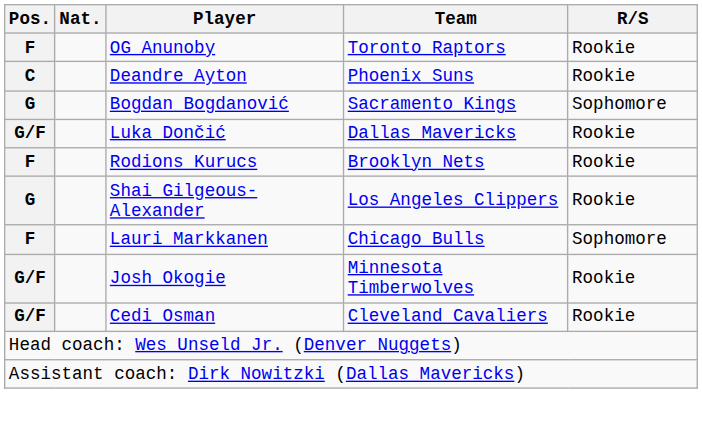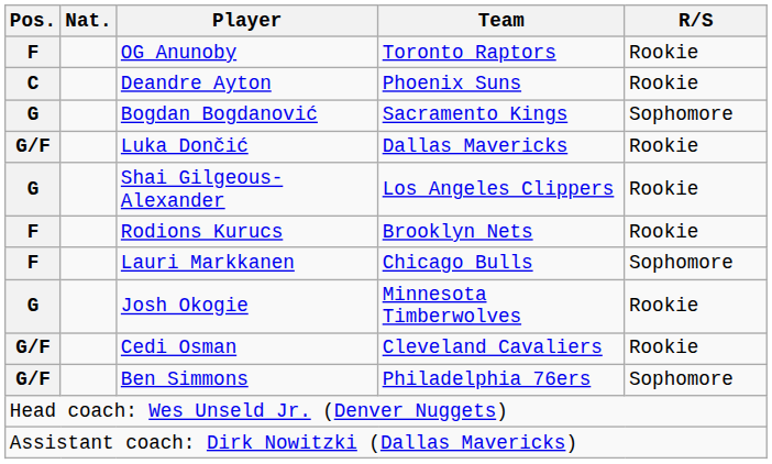 <table class="wikitable">
 <tr>
 <th>Pos.</th>
 <th>Nat.</th>
 <th style="width:170px;">Player</th>
 <th width=160>Team</th>
 <th width=90>R/S</th>
 </tr>
 <tr>
 <th>F</th>
 <td style="text-align:center"></td>
 <td><a href='#'>OG Anunoby</a></td>
 <td><a href='#'>Toronto Raptors</a></td>
 <td>Rookie</td>
 </tr>
 <tr>
 <th>C</th>
 <td style="text-align:center"></td>
 <td><a href='#'>Deandre Ayton</a></td>
 <td><a href='#'>Phoenix Suns</a></td>
 <td>Rookie</td>
 </tr>
 <tr>
 <th>G</th>
 <td style="text-align:center"></td>
 <td><a href='#'>Bogdan Bogdanović</a></td>
 <td><a href='#'>Sacramento Kings</a></td>
 <td>Sophomore</td>
 </tr>
 <tr>
 <th>G/F</th>
 <td style="text-align:center"></td>
 <td><a href='#'>Luka Dončić</a></td>
 <td><a href='#'>Dallas Mavericks</a></td>
 <td>Rookie</td>
 </tr>
 <tr>
+<th>G</th>
+<td style="text-align:center"></td>
+<td><a href='#'>Shai Gilgeous-Alexander</a></td>
+<td><a href='#'>Los Angeles Clippers</a></td>
+<td>Rookie</td>
+</tr>
+<tr>
 <th>F</th>
 <td style="text-align:center"></td>
 <td><a href='#'>Rodions Kurucs</a></td>
 <td><a href='#'>Brooklyn Nets</a></td>
-<td>Rookie</td>
-</tr>
-<tr>
-<th>G</th>
-<td style="text-align:center"></td>
-<td><a href='#'>Shai Gilgeous-Alexander</a></td>
-<td><a href='#'>Los Angeles Clippers</a></td>
 <td>Rookie</td>
 </tr>
 <tr>
 <th>F</th>
 <td style="text-align:center"></td>
 <td><a href='#'>Lauri Markkanen</a></td>
 <td><a href='#'>Chicago Bulls</a></td>
 <td>Sophomore</td>
 </tr>
 <tr>
-<th>G/F</th>
+<th>G</th>
 <td style="text-align:center"></td>
 <td><a href='#'>Josh Okogie</a></td>
 <td><a href='#'>Minnesota Timberwolves</a></td>
 <td>Rookie</td>
 </tr>
 <tr>
 <th>G/F</th>
 <td style="text-align:center"></td>
 <td><a href='#'>Cedi Osman</a></td>
 <td><a href='#'>Cleveland Cavaliers</a></td>
 <td>Rookie</td>
 </tr>
 <tr>
+<th>G/F</th>
+<td style="text-align:center"></td>
+<td><a href='#'>Ben Simmons</a></td>
+<td><a href='#'>Philadelphia 76ers</a></td>
+<td>Sophomore</td>
+</tr>
+<tr>
 <td colspan="5">Head coach: <a href='#'>Wes Unseld Jr.</a> (<a href='#'>Denver Nuggets</a>)</td>
 </tr>
 <tr>
 <td colspan="5">Assistant coach:  <a href='#'>Dirk Nowitzki</a> (<a href='#'>Dallas Mavericks</a>)</td>
 </tr>
 </table>
